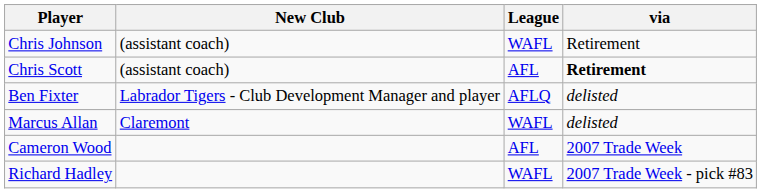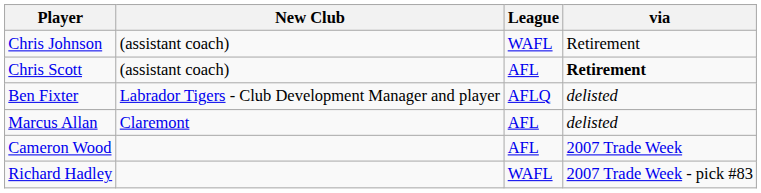 <table class="wikitable" border="1">
 <tr>
 <th>Player</th>
 <th>New Club</th>
 <th>League</th>
 <th>via</th>
 </tr>
 <tr>
 <td><a href='#'>Chris Johnson</a></td>
 <td> (assistant coach)</td>
 <td><a href='#'>WAFL</a></td>
 <td>Retirement</td>
 </tr>
 <tr>
 <td><a href='#'>Chris Scott</a></td>
 <td> (assistant coach)</td>
 <td><a href='#'>AFL</a></td>
 <td><strong>Retirement</strong></td>
 </tr>
 <tr>
 <td><a href='#'>Ben Fixter</a></td>
 <td><a href='#'>Labrador Tigers</a> - Club Development Manager and player</td>
 <td><a href='#'>AFLQ</a></td>
 <td><em>delisted</em></td>
 </tr>
 <tr>
 <td><a href='#'>Marcus Allan</a></td>
 <td><a href='#'>Claremont</a></td>
-<td><a href='#'>WAFL</a></td>
+<td><a href='#'>AFL</a></td>
 <td><em>delisted</em></td>
 </tr>
 <tr>
 <td><a href='#'>Cameron Wood</a></td>
 <td></td>
 <td><a href='#'>AFL</a></td>
 <td><a href='#'>2007 Trade Week</a></td>
 </tr>
 <tr>
 <td><a href='#'>Richard Hadley</a></td>
 <td></td>
 <td><a href='#'>WAFL</a></td>
 <td><a href='#'>2007 Trade Week</a> - pick #83</td>
 </tr>
 </table>
